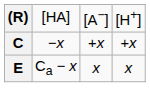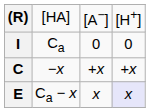 <table class="wikitable" style="text-align:center">
 <tr>
 <th width=20>(R)</th>
 <td>[HA]</td>
 <td>[A<sup>−</sup>]</td>
 <td>[H<sup>+</sup>]</td>
+</tr>
+<tr>
+<th>I</th>
+<td>C<sub>a</sub></td>
+<td>0</td>
+<td>0</td>
 </tr>
 <tr>
 <th>C</th>
 <td>−<em>x</em></td>
 <td>+<em>x</em></td>
 <td>+<em>x</em></td>
 </tr>
 <tr>
 <th>E</th>
 <td>C<sub>a</sub> − <em>x</em></td>
 <td><em>x</em></td>
-<td><em>x</em></td>
+<td style="background: lavender;"><em>x</em></td>
 </tr>
 </table>
